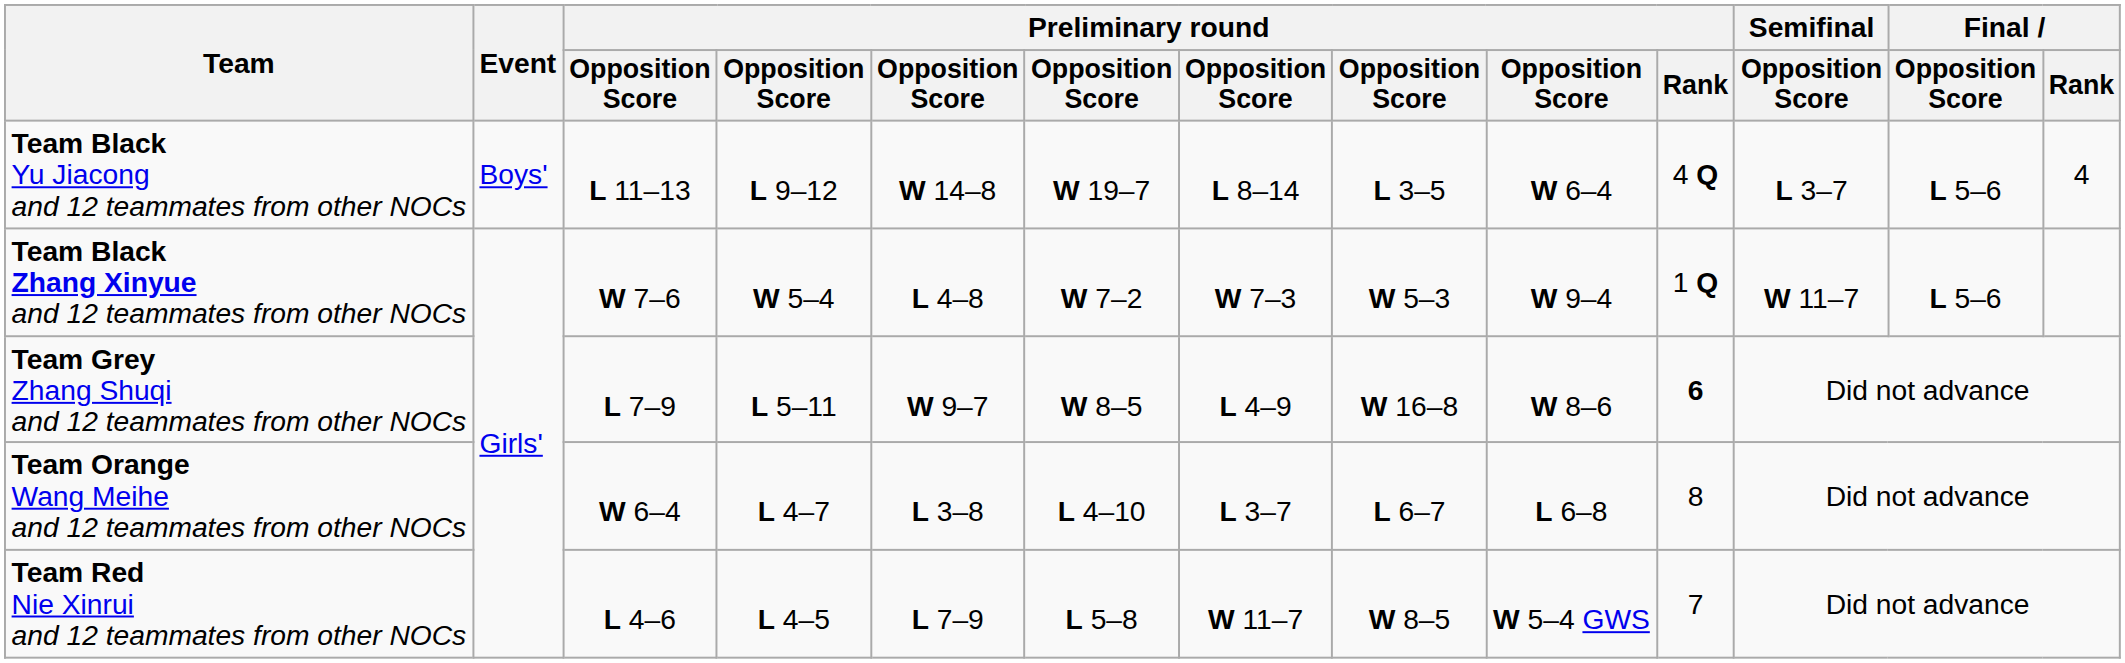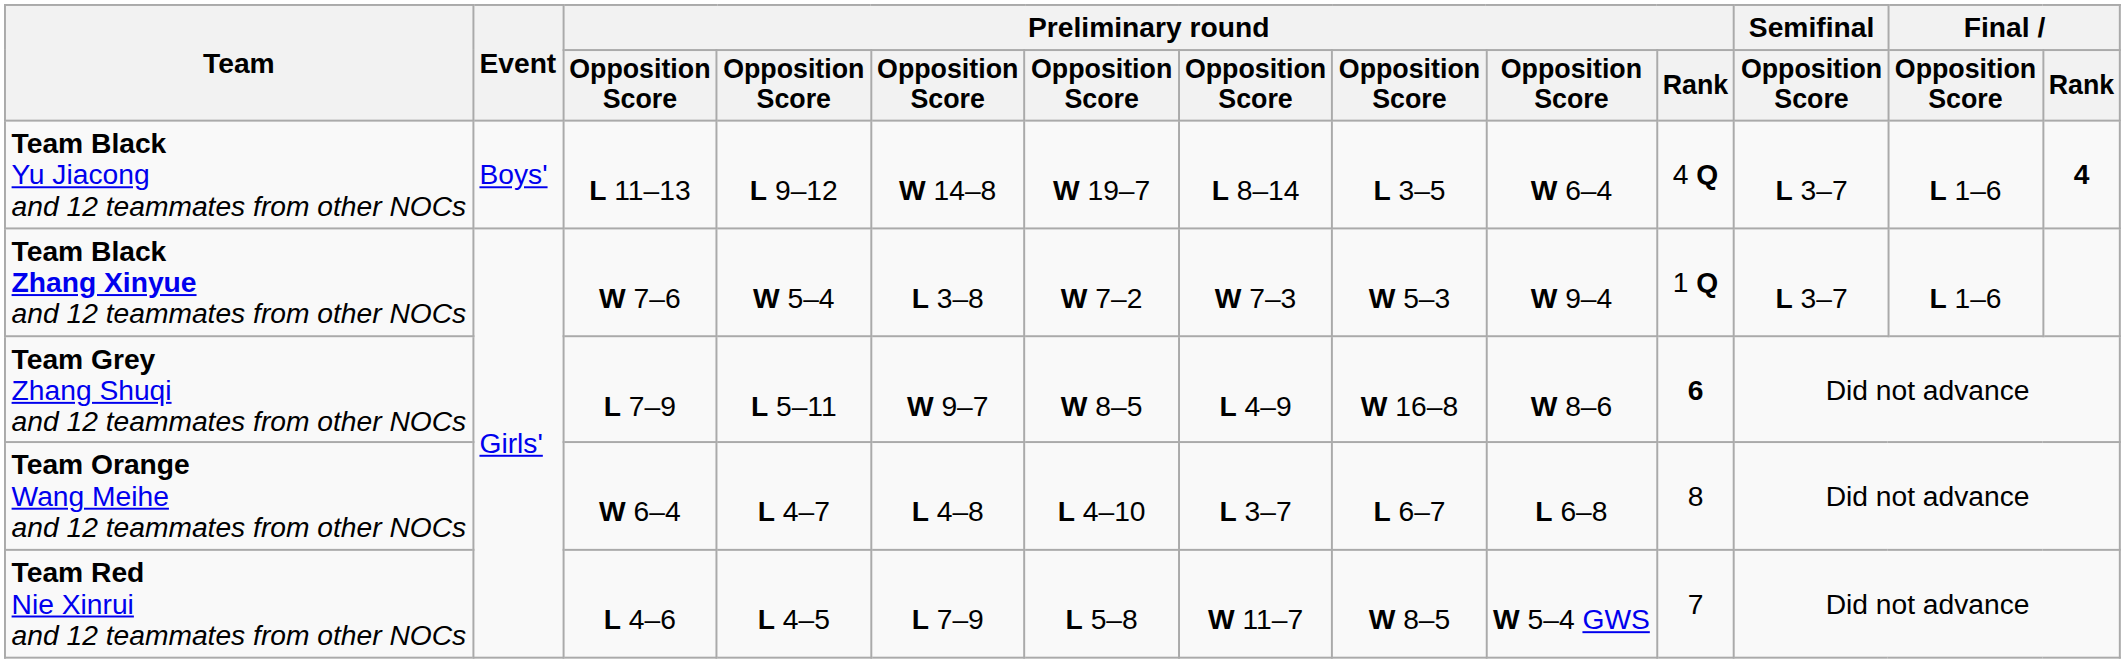 <table class="wikitable" style="font-size:90%">
 <tr>
 <th rowspan=2>Team</th>
 <th rowspan=2>Event</th>
 <th colspan=8>Preliminary round</th>
 <th>Semifinal</th>
 <th colspan=2>Final / </th>
 </tr>
 <tr style="font-size:95%">
 <th>Opposition<br>Score</th>
 <th>Opposition<br>Score</th>
 <th>Opposition<br>Score</th>
 <th>Opposition<br>Score</th>
 <th>Opposition<br>Score</th>
 <th>Opposition<br>Score</th>
 <th>Opposition<br>Score</th>
 <th>Rank</th>
 <th>Opposition<br>Score</th>
 <th>Opposition<br>Score</th>
 <th>Rank</th>
 </tr>
 <tr align=center>
 <td align=left> <strong>Team Black</strong><br><a href='#'>Yu Jiacong</a><br><em>and 12 teammates from other NOCs</em></td>
 <td align=left><a href='#'>Boys'</a></td>
 <td><br><strong>L</strong> 11–13</td>
 <td><br><strong>L</strong> 9–12</td>
 <td><br><strong>W</strong> 14–8</td>
 <td><br><strong>W</strong> 19–7</td>
 <td><br><strong>L</strong> 8–14</td>
 <td><br><strong>L</strong> 3–5</td>
 <td><br><strong>W</strong> 6–4</td>
 <td>4 <strong>Q</strong></td>
 <td><br><strong>L</strong> 3–7</td>
-<td><br><strong>L</strong> 5–6</td>
-<td>4</td>
+<td><br><strong>L</strong> 1–6</td>
+<td><strong>4</strong></td>
 </tr>
 <tr align=center>
 <td align=left> <strong>Team Black</strong><br><strong><a href='#'>Zhang Xinyue</a></strong><br><em>and 12 teammates from other NOCs</em></td>
 <td align=left rowspan=4><a href='#'>Girls'</a></td>
 <td><br><strong>W</strong> 7–6</td>
 <td><br><strong>W</strong> 5–4</td>
-<td><br><strong>L</strong> 4–8</td>
+<td><br><strong>L</strong> 3–8</td>
 <td><br><strong>W</strong> 7–2</td>
 <td><br><strong>W</strong> 7–3</td>
 <td><br><strong>W</strong> 5–3</td>
 <td><br><strong>W</strong> 9–4</td>
 <td>1 <strong>Q</strong></td>
-<td><br><strong>W</strong> 11–7</td>
-<td><br><strong>L</strong> 5–6</td>
+<td><br><strong>L</strong> 3–7</td>
+<td><br><strong>L</strong> 1–6</td>
 <td></td>
 </tr>
 <tr align=center>
 <td align=left> <strong>Team Grey</strong><br><a href='#'>Zhang Shuqi</a><br><em>and 12 teammates from other NOCs</em></td>
 <td><br><strong>L</strong> 7–9</td>
 <td><br><strong>L</strong> 5–11</td>
 <td><br><strong>W</strong> 9–7</td>
 <td><br><strong>W</strong> 8–5</td>
 <td><br><strong>L</strong> 4–9</td>
 <td><br><strong>W</strong> 16–8</td>
 <td><br><strong>W</strong> 8–6</td>
 <td><strong>6</strong></td>
 <td colspan=3>Did not advance</td>
 </tr>
 <tr align=center>
 <td align=left> <strong>Team Orange</strong><br><a href='#'>Wang Meihe</a><br><em>and 12 teammates from other NOCs</em></td>
 <td><br><strong>W</strong> 6–4</td>
 <td><br><strong>L</strong> 4–7</td>
-<td><br><strong>L</strong> 3–8</td>
+<td><br><strong>L</strong> 4–8</td>
 <td><br><strong>L</strong> 4–10</td>
 <td><br><strong>L</strong> 3–7</td>
 <td><br><strong>L</strong> 6–7</td>
 <td><br><strong>L</strong> 6–8</td>
 <td>8</td>
 <td colspan=3>Did not advance</td>
 </tr>
 <tr align=center>
 <td align=left> <strong>Team Red</strong><br><a href='#'>Nie Xinrui</a><br><em>and 12 teammates from other NOCs</em></td>
 <td><br><strong>L</strong> 4–6</td>
 <td><br><strong>L</strong> 4–5</td>
 <td><br><strong>L</strong> 7–9</td>
 <td><br><strong>L</strong> 5–8</td>
 <td><br><strong>W</strong> 11–7</td>
 <td><br><strong>W</strong> 8–5</td>
 <td><br><strong>W</strong> 5–4 <a href='#'>GWS</a></td>
 <td>7</td>
 <td colspan=3>Did not advance</td>
 </tr>
 </table>
